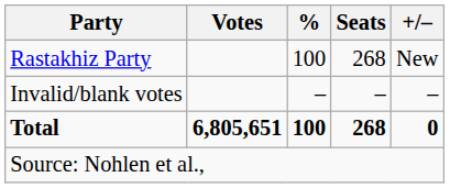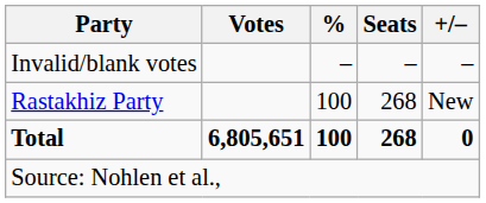 <table class=wikitable style=text-align:right>
 <tr>
 <th>Party</th>
 <th>Votes</th>
 <th>%</th>
 <th>Seats</th>
 <th>+/–</th>
 </tr>
 <tr>
+<td align=left colspan=1>Invalid/blank votes</td>
+<td></td>
+<td>–</td>
+<td>–</td>
+<td>–</td>
+</tr>
+<tr>
 <td align=left><a href='#'>Rastakhiz Party</a></td>
 <td></td>
 <td>100</td>
 <td>268</td>
 <td>New</td>
-</tr>
-<tr>
-<td align=left colspan=1>Invalid/blank votes</td>
-<td></td>
-<td>–</td>
-<td>–</td>
-<td>–</td>
 </tr>
 <tr>
 <td align=left colspan=1><strong>Total</strong></td>
 <td><strong>6,805,651</strong></td>
 <td><strong>100</strong></td>
 <td><strong>268</strong></td>
 <td><strong>0</strong></td>
 </tr>
 <tr>
 <td colspan=5 align=left>Source: Nohlen et al., </td>
 </tr>
 </table>
